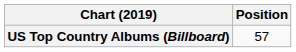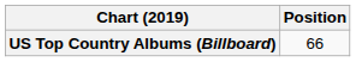 <table class="wikitable plainrowheaders" style="text-align:center">
 <tr>
 <th scope="col">Chart (2019)</th>
 <th scope="col">Position</th>
 </tr>
 <tr>
 <th scope="row">US Top Country Albums (<em>Billboard</em>)</th>
-<td>57</td>
+<td>66</td>
 </tr>
 </table>
